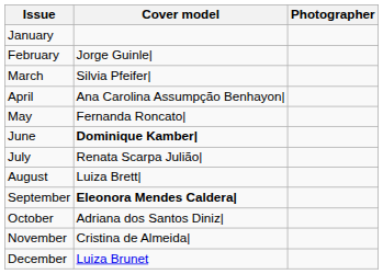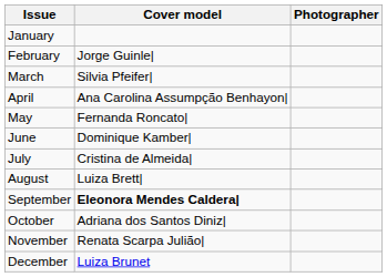 <table class="wikitable">
 <tr>
 <th>Issue</th>
 <th>Cover model</th>
 <th>Photographer</th>
 </tr>
 <tr>
 <td>January</td>
 <td></td>
 <td></td>
 </tr>
 <tr>
 <td>February</td>
 <td>Jorge Guinle|</td>
 </tr>
 <tr>
 <td>March</td>
 <td>Silvia Pfeifer|</td>
 <td></td>
 </tr>
 <tr>
 <td>April</td>
 <td>Ana Carolina Assumpção Benhayon|</td>
 <td></td>
 </tr>
 <tr>
 <td>May</td>
 <td>Fernanda Roncato|</td>
 <td></td>
 </tr>
 <tr>
 <td>June</td>
-<td><strong>Dominique Kamber|</strong></td>
+<td>Dominique Kamber|</td>
 <td></td>
 </tr>
 <tr>
 <td>July</td>
-<td>Renata Scarpa Julião|</td>
+<td>Cristina de Almeida|</td>
 <td></td>
 </tr>
 <tr>
 <td>August</td>
 <td>Luiza Brett|</td>
 <td></td>
 </tr>
 <tr>
 <td>September</td>
 <td><strong>Eleonora Mendes Caldera|</strong></td>
 <td></td>
 </tr>
 <tr>
 <td>October</td>
 <td>Adriana dos Santos Diniz|</td>
 <td></td>
 </tr>
 <tr>
 <td>November</td>
-<td>Cristina de Almeida|</td>
+<td>Renata Scarpa Julião|</td>
 <td></td>
 </tr>
 <tr>
 <td>December</td>
 <td><a href='#'>Luiza Brunet</a></td>
 <td></td>
 </tr>
 </table>
